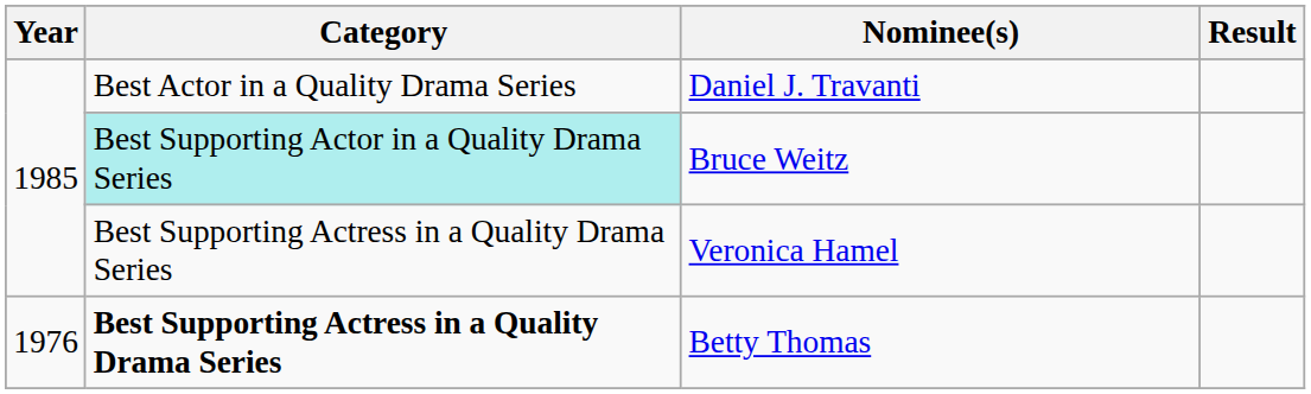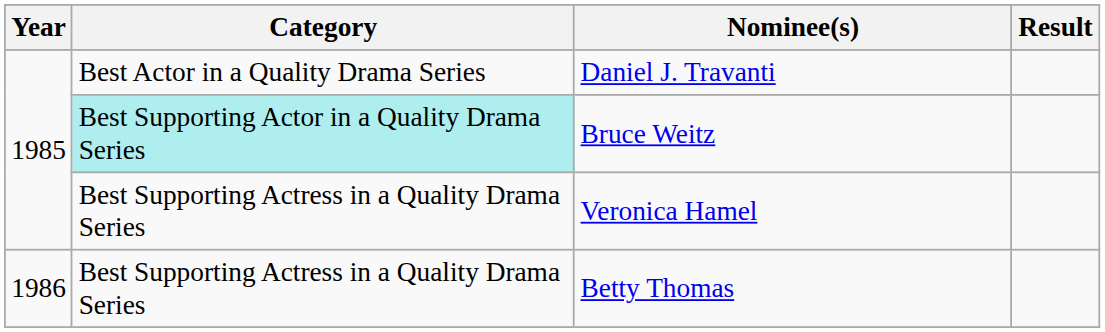 <table class="wikitable" style="font-size: 95%">
 <tr>
 <th>Year</th>
 <th>Category</th>
 <th style="width:40%;">Nominee(s)</th>
 <th>Result</th>
 </tr>
 <tr>
 <td rowspan=3>1985</td>
 <td>Best Actor in a Quality Drama Series</td>
 <td><a href='#'>Daniel J. Travanti</a></td>
 <td></td>
 </tr>
 <tr>
 <td style="background: paleturquoise;">Best Supporting Actor in a Quality Drama Series</td>
 <td><a href='#'>Bruce Weitz</a></td>
 <td></td>
 </tr>
 <tr>
 <td>Best Supporting Actress in a Quality Drama Series</td>
 <td><a href='#'>Veronica Hamel</a></td>
 <td></td>
 </tr>
 <tr>
-<td>1976</td>
-<td><strong>Best Supporting Actress in a Quality Drama Series</strong></td>
+<td>1986</td>
+<td>Best Supporting Actress in a Quality Drama Series</td>
 <td><a href='#'>Betty Thomas</a></td>
 <td></td>
 </tr>
 </table>
